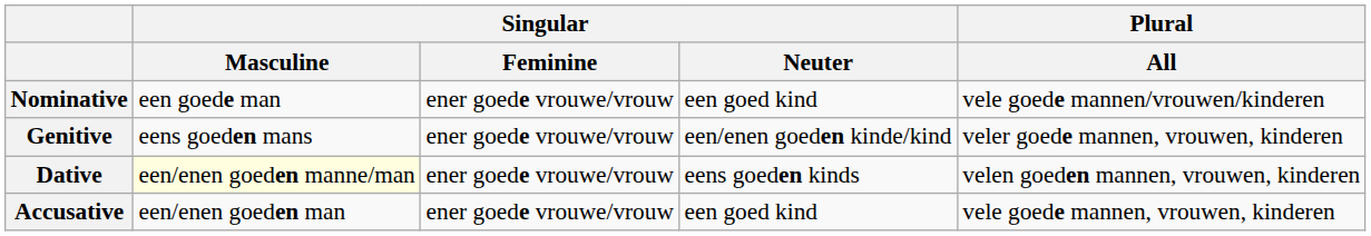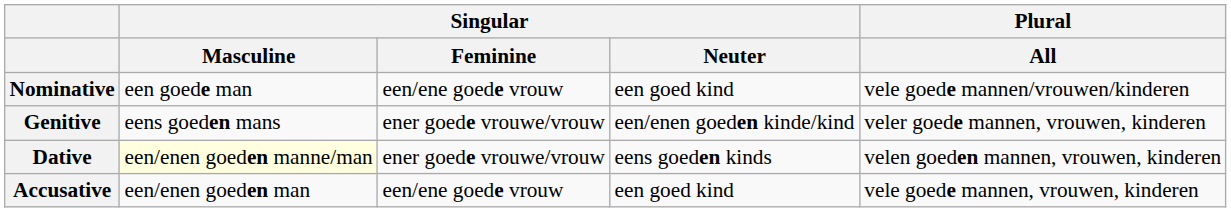 <table class="wikitable">
 <tr>
 <th></th>
 <th colspan="3">Singular</th>
 <th>Plural</th>
 </tr>
 <tr>
 <th></th>
 <th>Masculine</th>
 <th>Feminine</th>
 <th>Neuter</th>
 <th>All</th>
 </tr>
 <tr>
 <th>Nominative</th>
 <td>een goed<strong>e</strong> man</td>
-<td>ener goed<strong>e</strong> vrouwe/vrouw</td>
+<td>een/ene goed<strong>e</strong> vrouw</td>
 <td>een goed kind</td>
 <td>vele goed<strong>e</strong> mannen/vrouwen/kinderen</td>
 </tr>
 <tr>
 <th>Genitive</th>
 <td>eens goed<strong>en</strong> mans</td>
 <td>ener goed<strong>e</strong> vrouwe/vrouw</td>
 <td>een/enen goed<strong>en</strong> kinde/kind</td>
 <td>veler goed<strong>e</strong> mannen, vrouwen, kinderen</td>
 </tr>
 <tr>
 <th>Dative</th>
 <td style="background: lightyellow;">een/enen goed<strong>en</strong> manne/man</td>
 <td>ener goed<strong>e</strong> vrouwe/vrouw</td>
 <td>eens goed<strong>en</strong> kinds</td>
 <td>velen goed<strong>en</strong> mannen, vrouwen, kinderen</td>
 </tr>
 <tr>
 <th>Accusative</th>
 <td>een/enen goed<strong>en</strong> man</td>
-<td>ener goed<strong>e</strong> vrouwe/vrouw</td>
+<td>een/ene goed<strong>e</strong> vrouw</td>
 <td>een goed kind</td>
 <td>vele goed<strong>e</strong> mannen, vrouwen, kinderen</td>
 </tr>
 </table>
